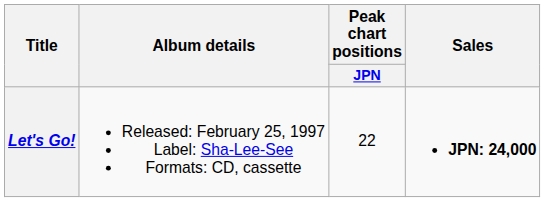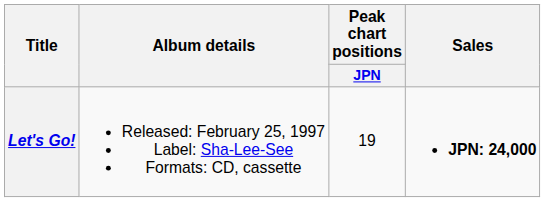 <table class="wikitable plainrowheaders" style="text-align:center;">
 <tr>
 <th rowspan="2">Title</th>
 <th rowspan="2">Album details</th>
 <th>Peak chart positions</th>
 <th rowspan="2">Sales</th>
 </tr>
 <tr>
 <th scope="col" style="width:3em;font-size:90%;"><a href='#'>JPN</a><br></th>
 </tr>
 <tr>
 <th scope="row"><em><a href='#'>Let's Go!</a></em></th>
 <td><br><ul><li>Released: February 25, 1997</li><li>Label: <a href='#'>Sha-Lee-See</a></li><li>Formats: CD, cassette</li></ul></td>
-<td style="text-align:center;">22</td>
+<td style="text-align:center;">19</td>
 <td align="left"><strong><br><ul><li>JPN: 24,000</li></ul></strong></td>
 </tr>
 </table>
